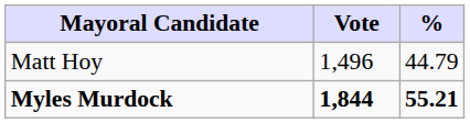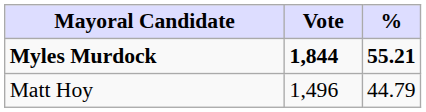 <table class="wikitable">
 <tr>
 <th style="background:#ddf; width:200px;">Mayoral Candidate</th>
 <th style="background:#ddf; width:50px;">Vote</th>
 <th style="background:#ddf; width:30px;">%</th>
 </tr>
 <tr>
+<td><strong>Myles Murdock</strong></td>
+<td><strong>1,844</strong></td>
+<td><strong>55.21</strong></td>
+</tr>
+<tr>
 <td>Matt Hoy</td>
 <td>1,496</td>
 <td>44.79</td>
 </tr>
-<tr>
-<td><strong>Myles Murdock</strong></td>
-<td><strong>1,844</strong></td>
-<td><strong>55.21</strong></td>
-</tr>
 </table>
